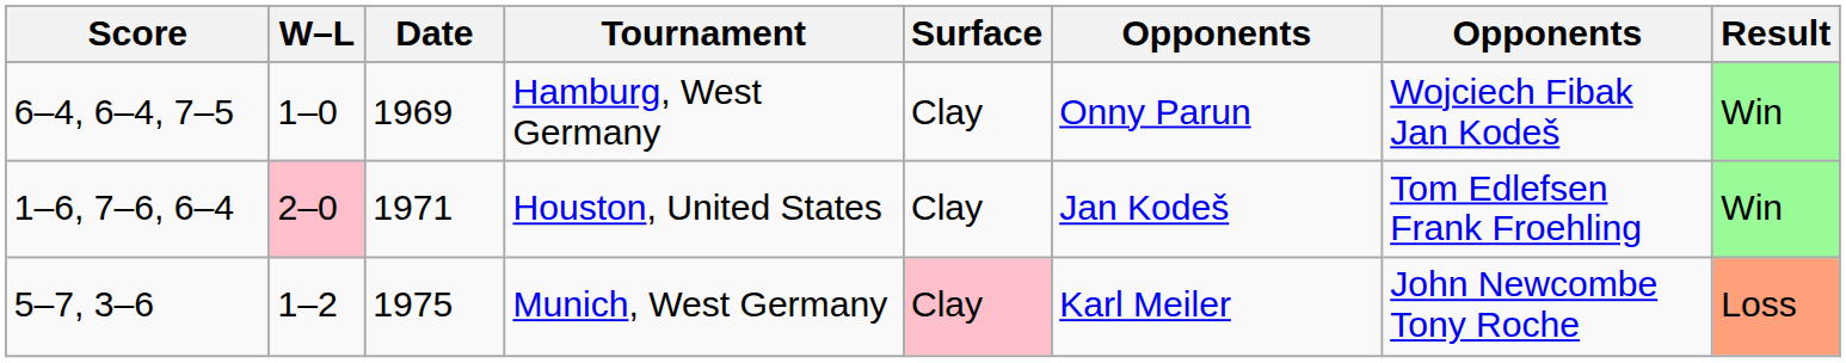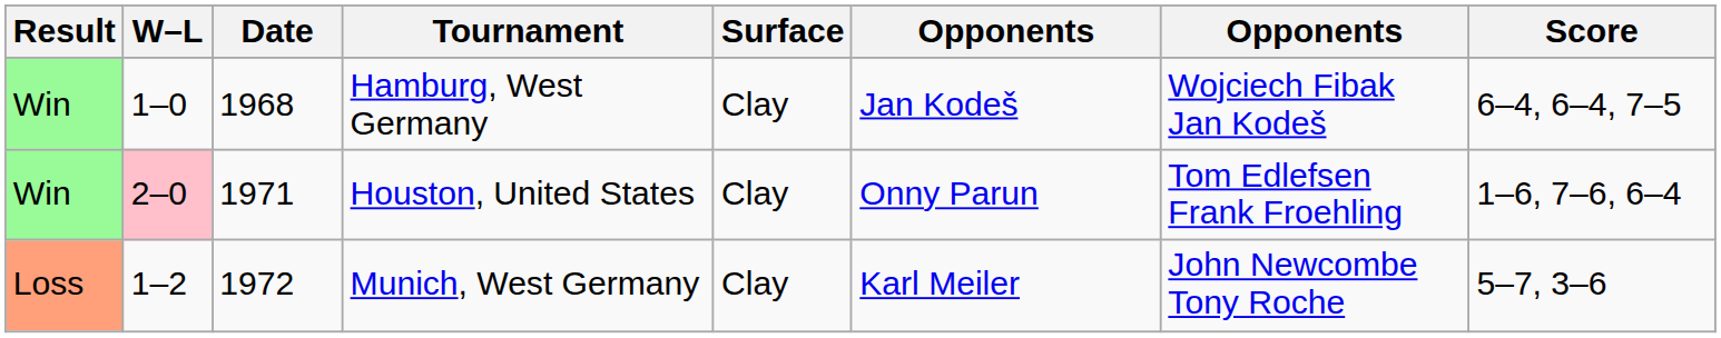 <table class="sortable wikitable">
 <tr>
-<th style="width:110px" class="unsortable">Score</th>
+<th>Result</th>
 <th style="width:35px" class="unsortable">W–L</th>
 <th style="width:55px">Date</th>
 <th style="width:170px">Tournament</th>
 <th>Surface</th>
 <th style="width:140px">Opponents</th>
 <th style="width:140px">Opponents</th>
-<th>Result</th>
+<th style="width:110px" class="unsortable">Score</th>
 </tr>
 <tr>
-<td>6–4, 6–4, 7–5</td>
+<td style="background:#98fb98;">Win</td>
 <td>1–0</td>
-<td>1969</td>
+<td>1968</td>
 <td><a href='#'>Hamburg</a>, West Germany</td>
 <td>Clay</td>
-<td> <a href='#'>Onny Parun</a></td>
+<td> <a href='#'>Jan Kodeš</a></td>
 <td> <a href='#'>Wojciech Fibak</a><br> <a href='#'>Jan Kodeš</a></td>
-<td style="background:#98fb98;">Win</td>
+<td>6–4, 6–4, 7–5</td>
 </tr>
 <tr>
-<td>1–6, 7–6, 6–4</td>
+<td style="background:#98fb98;">Win</td>
 <td style="background: pink;">2–0</td>
 <td>1971</td>
 <td><a href='#'>Houston</a>, United States</td>
 <td>Clay</td>
-<td> <a href='#'>Jan Kodeš</a></td>
+<td> <a href='#'>Onny Parun</a></td>
 <td> <a href='#'>Tom Edlefsen</a><br> <a href='#'>Frank Froehling</a></td>
-<td style="background:#98fb98;">Win</td>
+<td>1–6, 7–6, 6–4</td>
 </tr>
 <tr>
-<td>5–7, 3–6</td>
+<td style="background:#ffa07a;">Loss</td>
 <td>1–2</td>
-<td>1975</td>
+<td>1972</td>
 <td><a href='#'>Munich</a>, West Germany</td>
-<td style="background: pink;">Clay</td>
+<td>Clay</td>
 <td> <a href='#'>Karl Meiler</a></td>
 <td> <a href='#'>John Newcombe</a><br> <a href='#'>Tony Roche</a></td>
-<td style="background:#ffa07a;">Loss</td>
+<td>5–7, 3–6</td>
 </tr>
 </table>
